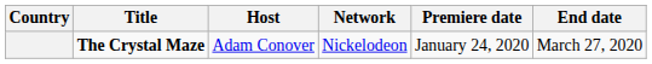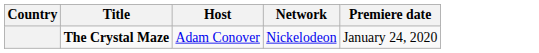 <table class="wikitable sortable">
 <tr>
 <th>Country</th>
 <th>Title</th>
 <th>Host</th>
 <th>Network</th>
 <th data-sort-type="date">Premiere date</th>
-<th data-sort-type="date">End date</th>
 </tr>
 <tr>
 <th></th>
 <td><strong>The Crystal Maze</strong></td>
 <td><a href='#'>Adam Conover</a></td>
 <td><a href='#'>Nickelodeon</a></td>
 <td>January 24, 2020</td>
-<td>March 27, 2020</td>
 </tr>
 </table>
